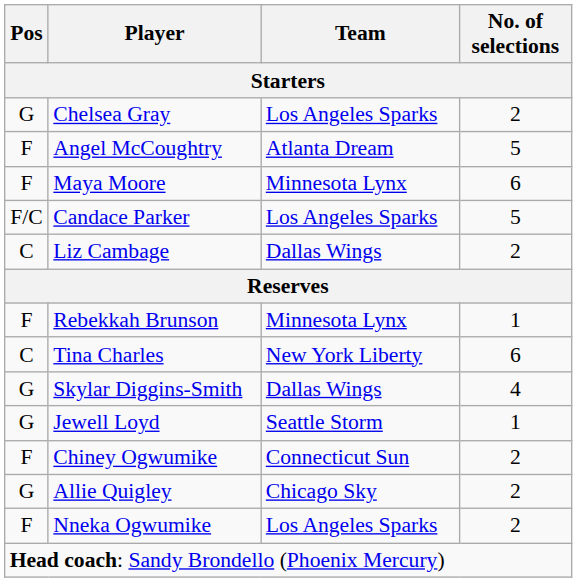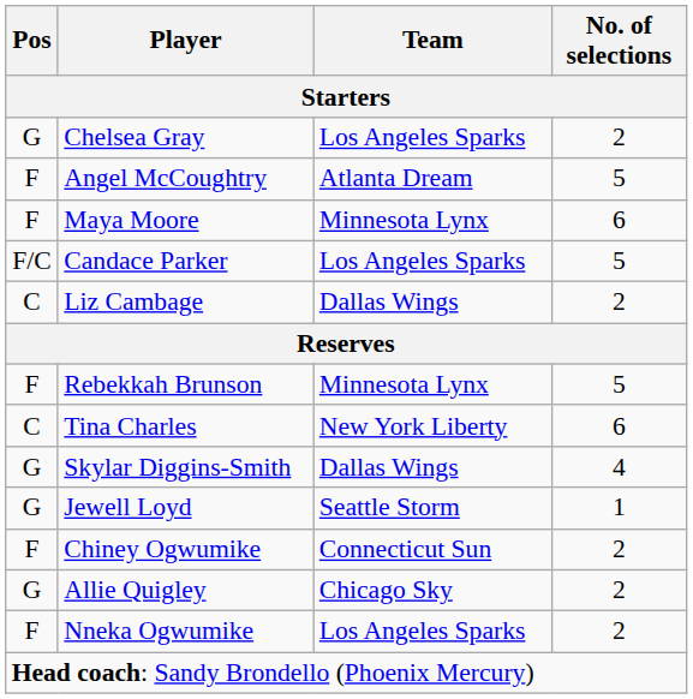 <table class="wikitable" style="text-align:center">
 <tr>
 <th scope="col" width="25px">Pos</th>
 <th scope="col" width="150px">Player</th>
 <th scope="col" width="140px">Team</th>
 <th scope="col" width="75px">No. of selections</th>
 </tr>
 <tr>
 <th scope="col" colspan="5">Starters</th>
 </tr>
 <tr>
 <td>G</td>
 <td style="text-align:left"><a href='#'>Chelsea Gray</a></td>
 <td style="text-align:left"><a href='#'>Los Angeles Sparks</a></td>
 <td>2</td>
 </tr>
 <tr>
 <td>F</td>
 <td style="text-align:left"><a href='#'>Angel McCoughtry</a></td>
 <td style="text-align:left"><a href='#'>Atlanta Dream</a></td>
 <td>5</td>
 </tr>
 <tr>
 <td>F</td>
 <td style="text-align:left"><a href='#'>Maya Moore</a></td>
 <td style="text-align:left"><a href='#'>Minnesota Lynx</a></td>
 <td>6</td>
 </tr>
 <tr>
 <td>F/C</td>
 <td style="text-align:left"><a href='#'>Candace Parker</a></td>
 <td style="text-align:left"><a href='#'>Los Angeles Sparks</a></td>
 <td>5</td>
 </tr>
 <tr>
 <td>C</td>
 <td style="text-align:left"><a href='#'>Liz Cambage</a></td>
 <td style="text-align:left"><a href='#'>Dallas Wings</a></td>
 <td>2</td>
 </tr>
 <tr>
 <th scope="col" colspan="5">Reserves</th>
 </tr>
 <tr>
 <td>F</td>
 <td style="text-align:left"><a href='#'>Rebekkah Brunson</a></td>
 <td style="text-align:left"><a href='#'>Minnesota Lynx</a></td>
-<td>1</td>
+<td>5</td>
 </tr>
 <tr>
 <td>C</td>
 <td style="text-align:left"><a href='#'>Tina Charles</a></td>
 <td style="text-align:left"><a href='#'>New York Liberty</a></td>
 <td>6</td>
 </tr>
 <tr>
 <td>G</td>
 <td style="text-align:left"><a href='#'>Skylar Diggins-Smith</a></td>
 <td style="text-align:left"><a href='#'>Dallas Wings</a></td>
 <td>4</td>
 </tr>
 <tr>
 <td>G</td>
 <td style="text-align:left"><a href='#'>Jewell Loyd</a></td>
 <td style="text-align:left"><a href='#'>Seattle Storm</a></td>
 <td>1</td>
 </tr>
 <tr>
 <td>F</td>
 <td style="text-align:left"><a href='#'>Chiney Ogwumike</a></td>
 <td style="text-align:left"><a href='#'>Connecticut Sun</a></td>
 <td>2</td>
 </tr>
 <tr>
 <td>G</td>
 <td style="text-align:left"><a href='#'>Allie Quigley</a></td>
 <td style="text-align:left"><a href='#'>Chicago Sky</a></td>
 <td>2</td>
 </tr>
 <tr>
 <td>F</td>
 <td style="text-align:left"><a href='#'>Nneka Ogwumike</a></td>
 <td style="text-align:left"><a href='#'>Los Angeles Sparks</a></td>
 <td>2</td>
 </tr>
 <tr>
 <td style="text-align:left" colspan="5"><strong>Head coach</strong>: <a href='#'>Sandy Brondello</a> (<a href='#'>Phoenix Mercury</a>)</td>
 </tr>
 </table>
